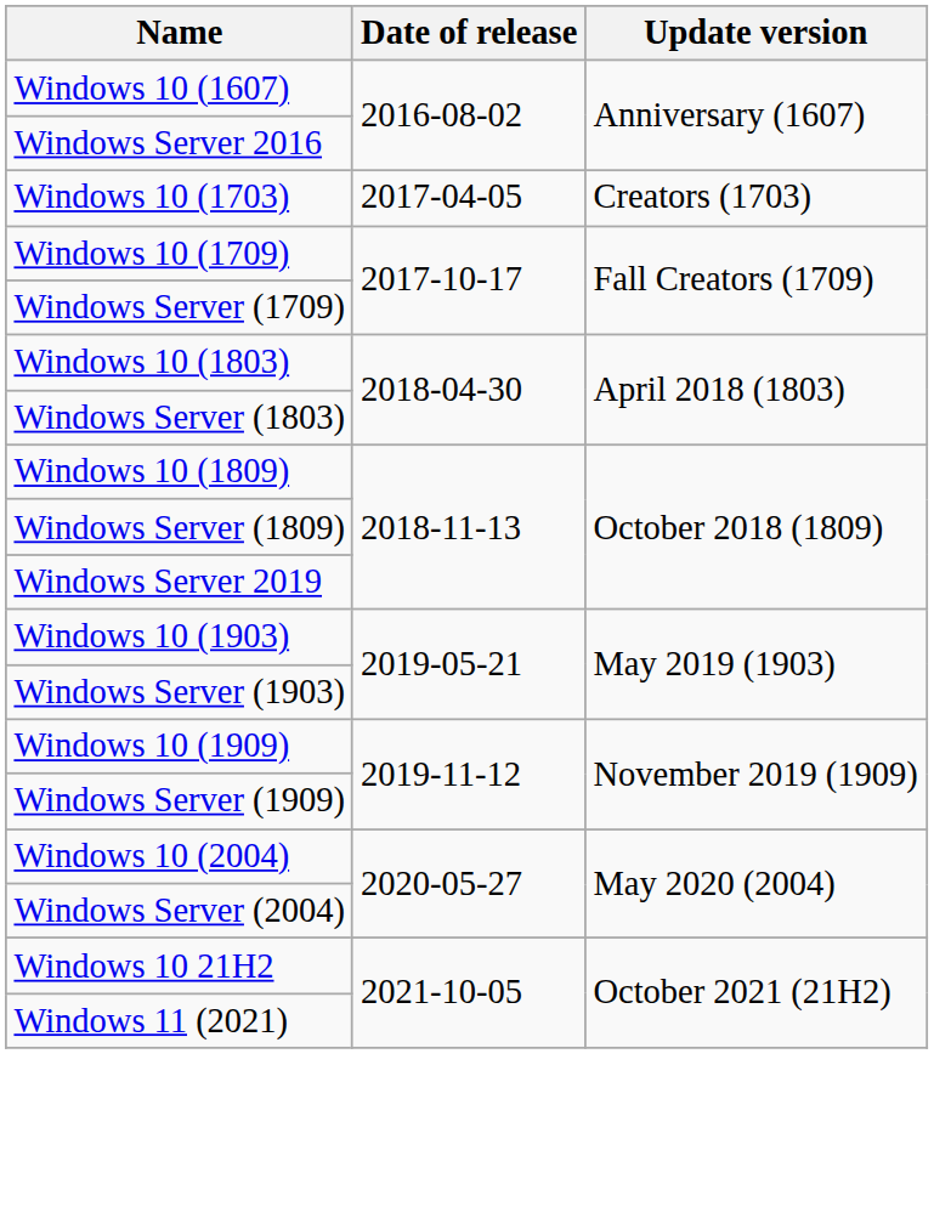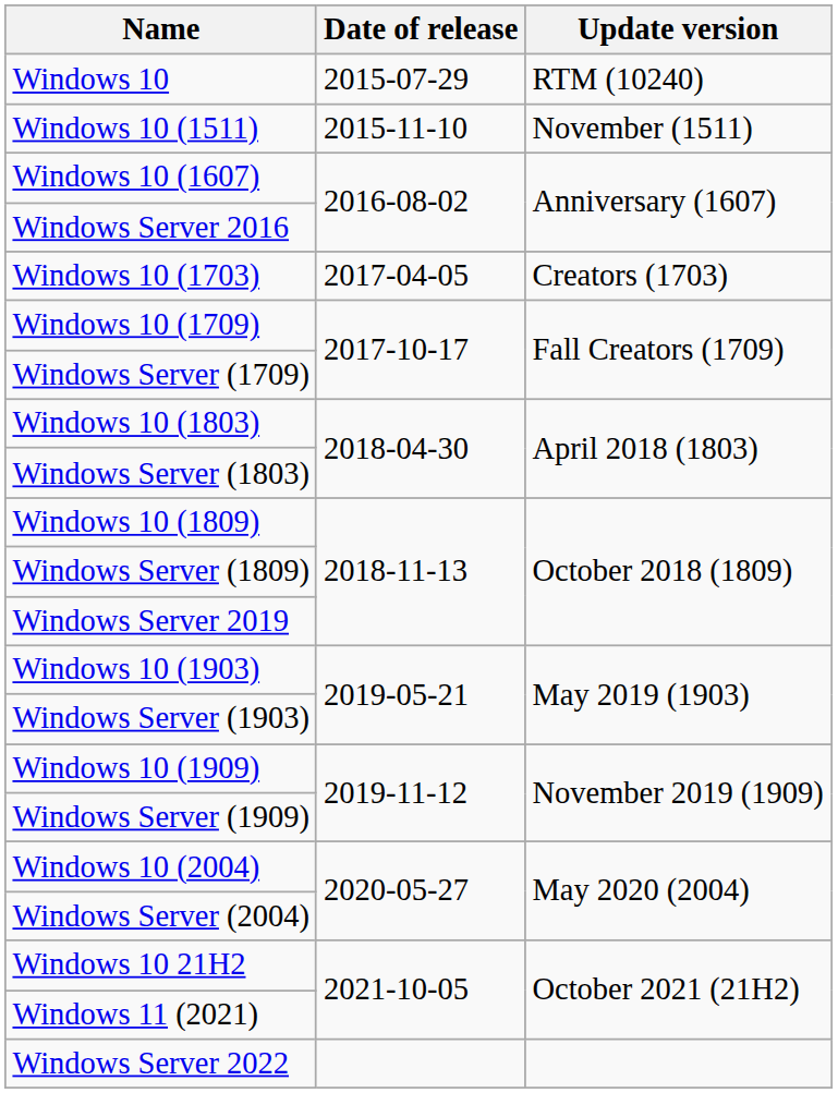 <table class="wikitable">
 <tr>
 <th>Name</th>
 <th>Date of release</th>
 <th>Update version</th>
+</tr>
+<tr>
+<td><a href='#'>Windows 10</a></td>
+<td>2015-07-29</td>
+<td>RTM (10240)</td>
+</tr>
+<tr>
+<td><a href='#'>Windows 10 (1511)</a></td>
+<td>2015-11-10</td>
+<td>November (1511)</td>
 </tr>
 <tr>
 <td><a href='#'>Windows 10 (1607)</a></td>
 <td rowspan="2">2016-08-02</td>
 <td rowspan="2">Anniversary (1607)</td>
 </tr>
 <tr>
 <td><a href='#'>Windows Server 2016</a></td>
 </tr>
 <tr>
 <td><a href='#'>Windows 10 (1703)</a></td>
 <td>2017-04-05</td>
 <td>Creators (1703)</td>
 </tr>
 <tr>
 <td><a href='#'>Windows 10 (1709)</a></td>
 <td rowspan="2">2017-10-17</td>
 <td rowspan="2">Fall Creators (1709)</td>
 </tr>
 <tr>
 <td><a href='#'>Windows Server</a> (1709)</td>
 </tr>
 <tr>
 <td><a href='#'>Windows 10 (1803)</a></td>
 <td rowspan="2">2018-04-30</td>
 <td rowspan="2">April 2018 (1803)</td>
 </tr>
 <tr>
 <td><a href='#'>Windows Server</a> (1803)</td>
 </tr>
 <tr>
 <td><a href='#'>Windows 10 (1809)</a></td>
 <td rowspan="3">2018-11-13</td>
 <td rowspan="3">October 2018 (1809)</td>
 </tr>
 <tr>
 <td><a href='#'>Windows Server</a> (1809)</td>
 </tr>
 <tr>
 <td><a href='#'>Windows Server 2019</a></td>
 </tr>
 <tr>
 <td><a href='#'>Windows 10 (1903)</a></td>
 <td rowspan="2">2019-05-21</td>
 <td rowspan="2">May 2019 (1903)</td>
 </tr>
 <tr>
 <td><a href='#'>Windows Server</a> (1903)</td>
 </tr>
 <tr>
 <td><a href='#'>Windows 10 (1909)</a></td>
 <td rowspan="2">2019-11-12</td>
 <td rowspan="2">November 2019 (1909)</td>
 </tr>
 <tr>
 <td><a href='#'>Windows Server</a> (1909)</td>
 </tr>
 <tr>
 <td><a href='#'>Windows 10 (2004)</a></td>
 <td rowspan="2">2020-05-27</td>
 <td rowspan="2">May 2020 (2004)</td>
 </tr>
 <tr>
 <td><a href='#'>Windows Server</a> (2004)</td>
 </tr>
 <tr>
 <td><a href='#'>Windows 10 21H2</a></td>
 <td rowspan="2">2021-10-05</td>
 <td rowspan="2">October 2021 (21H2)</td>
 </tr>
 <tr>
 <td><a href='#'>Windows 11</a> (2021)</td>
 </tr>
+<tr>
+<td><a href='#'>Windows Server 2022</a></td>
+<td></td>
+<td></td>
+</tr>
 </table>
